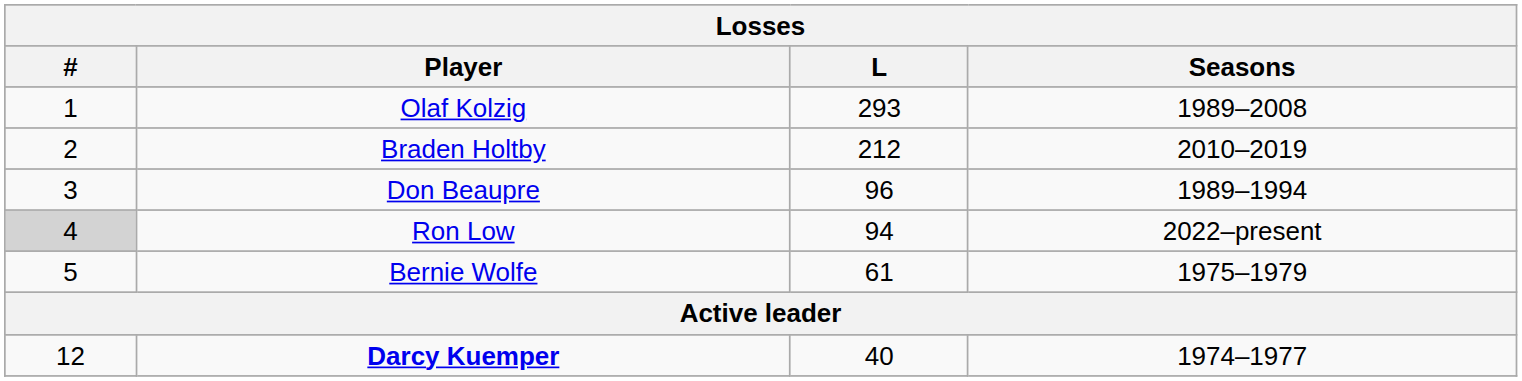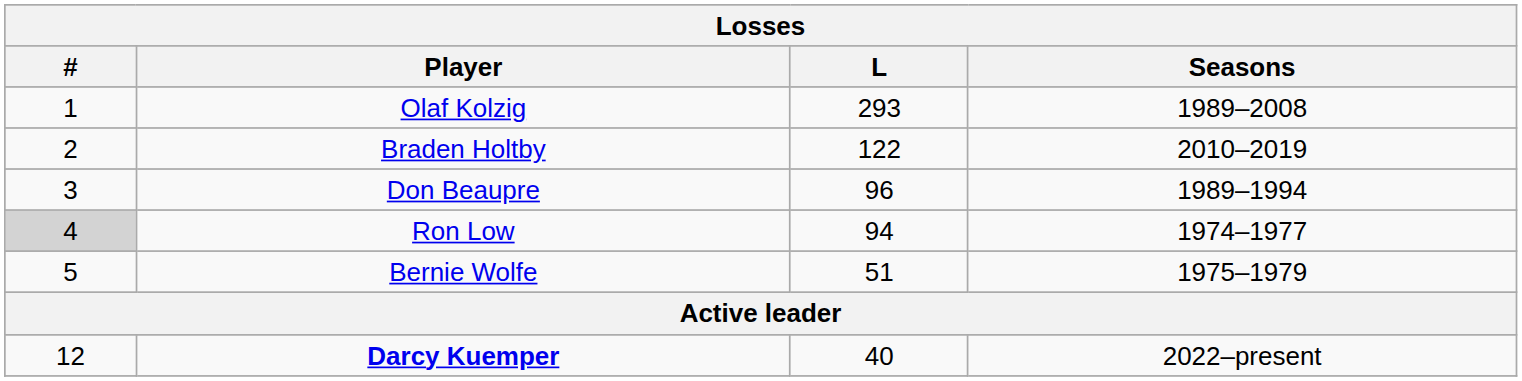 <table class="wikitable" style="text-align: center; font-size: 95%" width="70%">
 <tr>
 <th colspan="4">Losses</th>
 </tr>
 <tr>
 <th>#</th>
 <th>Player</th>
 <th>L</th>
 <th>Seasons</th>
 </tr>
 <tr>
 <td>1</td>
 <td><a href='#'>Olaf Kolzig</a></td>
 <td>293</td>
 <td>1989–2008</td>
 </tr>
 <tr>
 <td>2</td>
 <td><a href='#'>Braden Holtby</a></td>
-<td>212</td>
+<td>122</td>
 <td>2010–2019</td>
 </tr>
 <tr>
 <td>3</td>
 <td><a href='#'>Don Beaupre</a></td>
 <td>96</td>
 <td>1989–1994</td>
 </tr>
 <tr>
 <td style="background: lightgrey;">4</td>
 <td><a href='#'>Ron Low</a></td>
 <td>94</td>
-<td>2022–present</td>
+<td>1974–1977</td>
 </tr>
 <tr>
 <td>5</td>
 <td><a href='#'>Bernie Wolfe</a></td>
-<td>61</td>
+<td>51</td>
 <td>1975–1979</td>
 </tr>
 <tr>
 <th colspan="4">Active leader</th>
 </tr>
 <tr>
 <td>12</td>
 <td><strong><a href='#'>Darcy Kuemper</a></strong></td>
 <td>40</td>
-<td>1974–1977</td>
+<td>2022–present</td>
 </tr>
 </table>
